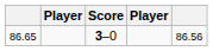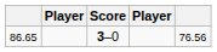 <table class="wikitable" style="font-size:95%">
 <tr>
 <th width="35"></th>
 <th>Player</th>
 <th>Score</th>
 <th>Player</th>
 <th width="35"></th>
 </tr>
 <tr>
 <td align=center><small><span>86.65</span></small></td>
 <td align=left></td>
 <td align="center"><strong>3</strong>–0</td>
 <td align=left></td>
-<td align=center><small><span>86.56</span></small></td>
+<td align=center><small><span>76.56</span></small></td>
 </tr>
 </table>
